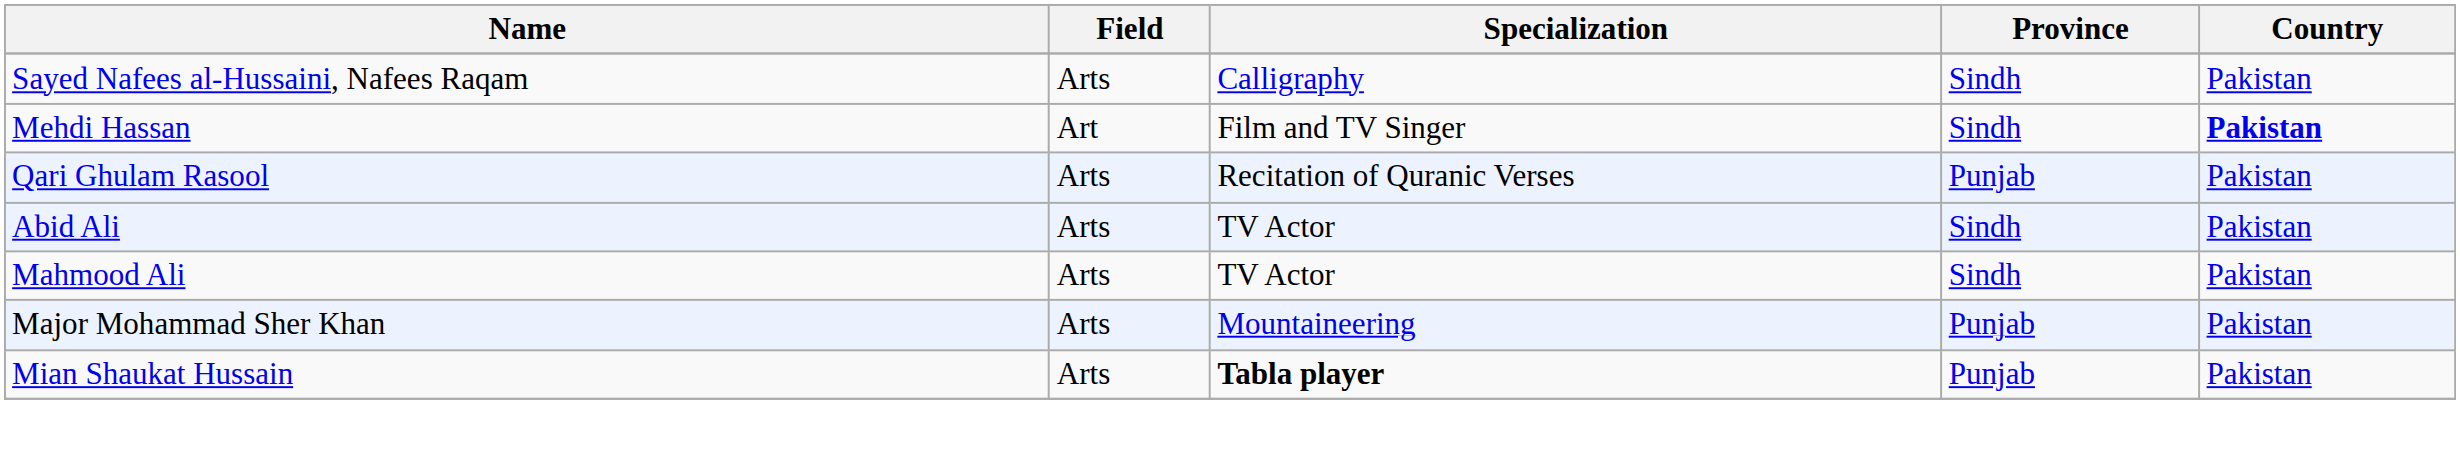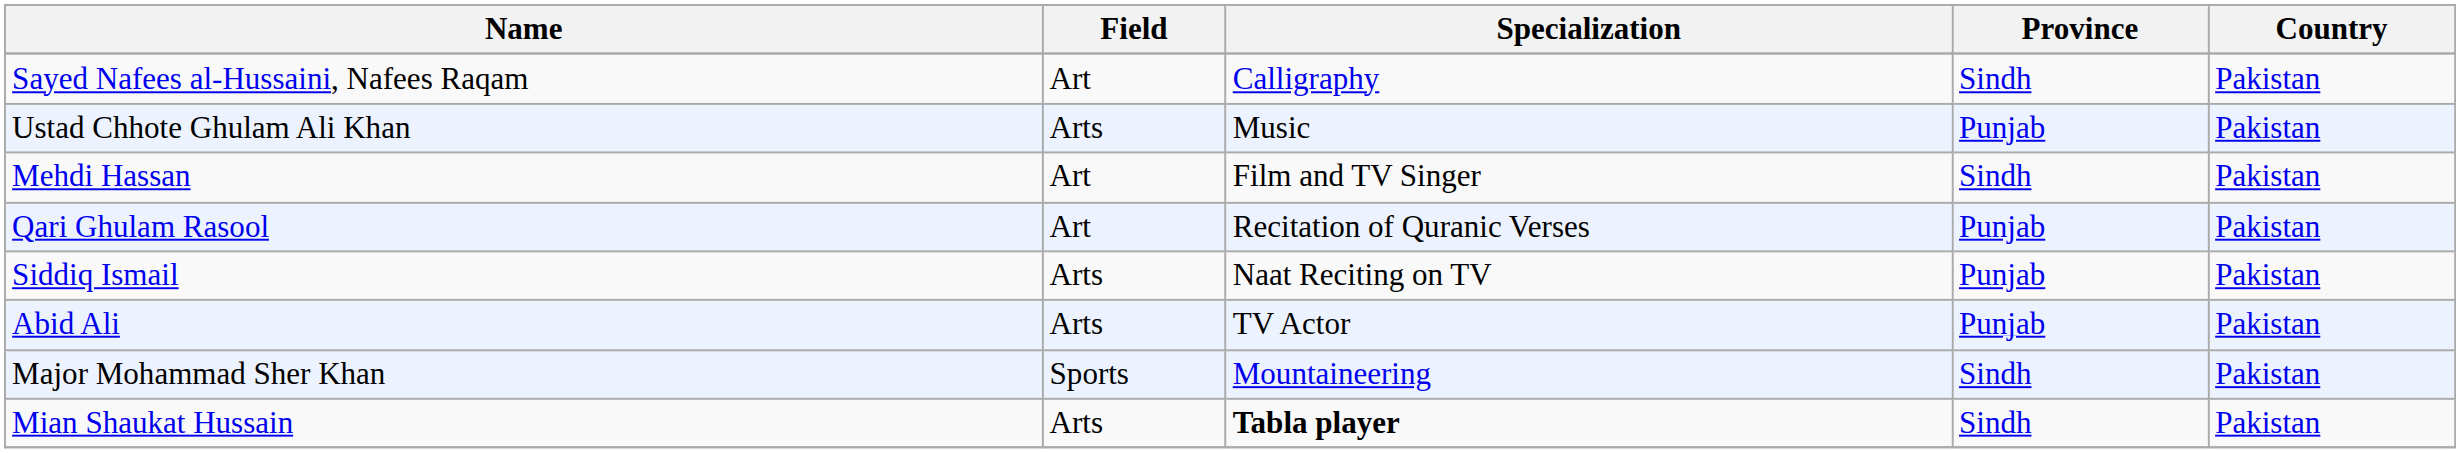 <table class="wikitable sortable" width="100%">
 <tr>
 <th>Name</th>
 <th>Field</th>
 <th>Specialization</th>
 <th>Province</th>
 <th>Country</th>
 </tr>
 <tr bgcolor=#edf3fe>
 </tr>
 <tr>
 <td><a href='#'>Sayed Nafees al-Hussaini</a>, Nafees Raqam</td>
-<td>Arts</td>
+<td>Art</td>
 <td><a href='#'>Calligraphy</a></td>
 <td><a href='#'>Sindh</a></td>
+<td><a href='#'>Pakistan</a></td>
+</tr>
+<tr bgcolor=#edf3fe>
+<td>Ustad Chhote Ghulam Ali Khan</td>
+<td>Arts</td>
+<td>Music</td>
+<td><a href='#'>Punjab</a></td>
 <td><a href='#'>Pakistan</a></td>
 </tr>
 <tr>
 <td><a href='#'>Mehdi Hassan</a></td>
 <td>Art</td>
 <td>Film and TV Singer</td>
 <td><a href='#'>Sindh</a></td>
-<td><strong><a href='#'>Pakistan</a></strong></td>
+<td><a href='#'>Pakistan</a></td>
 </tr>
 <tr bgcolor=#edf3fe>
 <td><a href='#'>Qari Ghulam Rasool</a></td>
+<td>Art</td>
+<td>Recitation of Quranic Verses</td>
+<td><a href='#'>Punjab</a></td>
+<td><a href='#'>Pakistan</a></td>
+</tr>
+<tr>
+<td><a href='#'>Siddiq Ismail</a></td>
 <td>Arts</td>
-<td>Recitation of Quranic Verses</td>
+<td>Naat Reciting on TV</td>
 <td><a href='#'>Punjab</a></td>
 <td><a href='#'>Pakistan</a></td>
 </tr>
 <tr bgcolor=#edf3fe>
 <td><a href='#'>Abid Ali</a></td>
 <td>Arts</td>
 <td>TV Actor</td>
-<td><a href='#'>Sindh</a></td>
-<td><a href='#'>Pakistan</a></td>
-</tr>
-<tr>
-<td><a href='#'>Mahmood Ali</a></td>
-<td>Arts</td>
-<td>TV Actor</td>
-<td><a href='#'>Sindh</a></td>
+<td><a href='#'>Punjab</a></td>
 <td><a href='#'>Pakistan</a></td>
 </tr>
 <tr bgcolor=#edf3fe>
 <td>Major Mohammad Sher Khan</td>
-<td>Arts</td>
+<td>Sports</td>
 <td><a href='#'>Mountaineering</a></td>
-<td><a href='#'>Punjab</a></td>
+<td><a href='#'>Sindh</a></td>
 <td><a href='#'>Pakistan</a></td>
 </tr>
 <tr>
 <td><a href='#'>Mian Shaukat Hussain</a></td>
 <td>Arts</td>
 <td><strong>Tabla player</strong></td>
-<td><a href='#'>Punjab</a></td>
+<td><a href='#'>Sindh</a></td>
 <td><a href='#'>Pakistan</a></td>
 </tr>
 <tr>
 </tr>
 </table>
